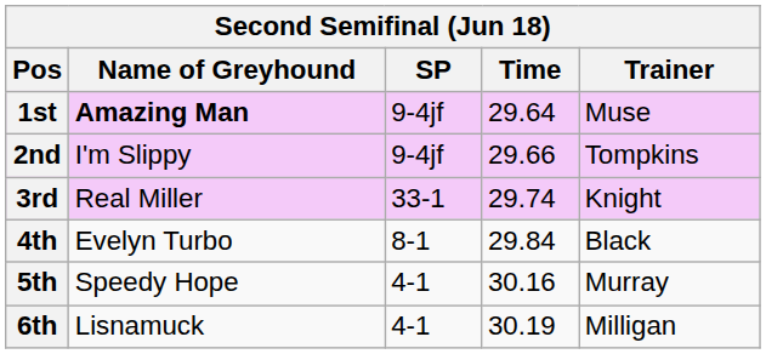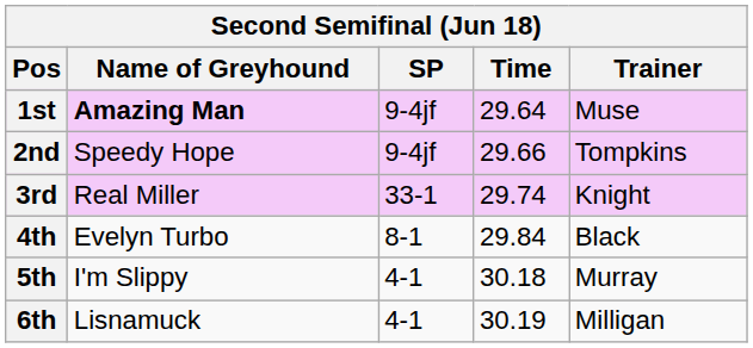 <table class="wikitable">
 <tr>
 <th colspan="6">Second Semifinal (Jun 18) </th>
 </tr>
 <tr>
 <th width=30>Pos</th>
 <th width=180>Name of Greyhound</th>
 <th width=50>SP</th>
 <th width=50>Time</th>
 <th width=100>Trainer</th>
 </tr>
 <tr style="background: #f4caf9;">
 <th>1st</th>
 <td><strong>Amazing Man</strong></td>
 <td>9-4jf</td>
 <td>29.64</td>
 <td>Muse</td>
 </tr>
 <tr style="background: #f4caf9;">
 <th>2nd</th>
-<td>I'm Slippy</td>
+<td>Speedy Hope</td>
 <td>9-4jf</td>
 <td>29.66</td>
 <td>Tompkins</td>
 </tr>
 <tr style="background: #f4caf9;">
 <th>3rd</th>
 <td>Real Miller</td>
 <td>33-1</td>
 <td>29.74</td>
 <td>Knight</td>
 </tr>
 <tr>
 <th>4th</th>
 <td>Evelyn Turbo</td>
 <td>8-1</td>
 <td>29.84</td>
 <td>Black</td>
 </tr>
 <tr>
 <th>5th</th>
-<td>Speedy Hope</td>
+<td>I'm Slippy</td>
 <td>4-1</td>
-<td>30.16</td>
+<td>30.18</td>
 <td>Murray</td>
 </tr>
 <tr>
 <th>6th</th>
 <td>Lisnamuck</td>
 <td>4-1</td>
 <td>30.19</td>
 <td>Milligan</td>
 </tr>
 </table>
